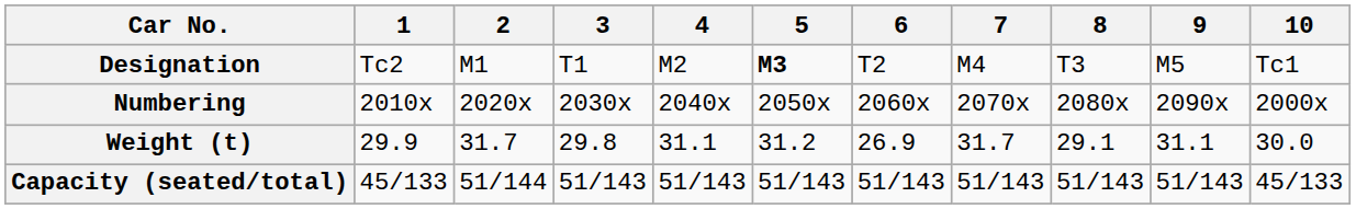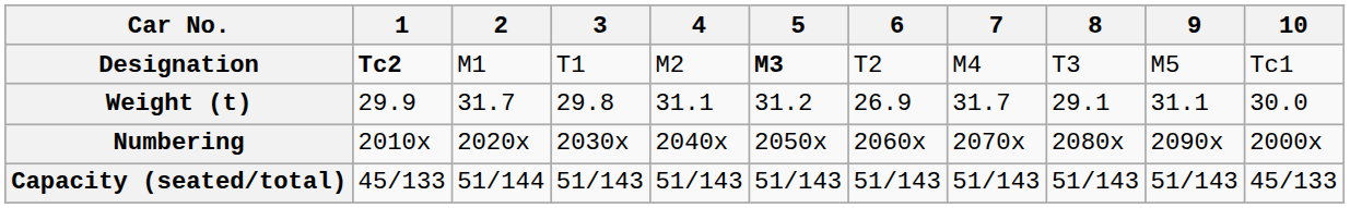 <table class="wikitable">
 <tr>
 <th>Car No.</th>
 <th>1</th>
 <th>2</th>
 <th>3</th>
 <th>4</th>
 <th>5</th>
 <th>6</th>
 <th>7</th>
 <th>8</th>
 <th>9</th>
 <th>10</th>
 </tr>
 <tr>
 <th>Designation</th>
-<td>Tc2</td>
+<td><strong>Tc2</strong></td>
 <td>M1</td>
 <td>T1</td>
 <td>M2</td>
 <td><strong>M3</strong></td>
 <td>T2</td>
 <td>M4</td>
 <td>T3</td>
 <td>M5</td>
 <td>Tc1</td>
+</tr>
+<tr>
+<th>Weight (<abbr>t</abbr>)</th>
+<td>29.9</td>
+<td>31.7</td>
+<td>29.8</td>
+<td>31.1</td>
+<td>31.2</td>
+<td>26.9</td>
+<td>31.7</td>
+<td>29.1</td>
+<td>31.1</td>
+<td>30.0</td>
 </tr>
 <tr>
 <th>Numbering</th>
 <td>2010x</td>
 <td>2020x</td>
 <td>2030x</td>
 <td>2040x</td>
 <td>2050x</td>
 <td>2060x</td>
 <td>2070x</td>
 <td>2080x</td>
 <td>2090x</td>
 <td>2000x</td>
 </tr>
 <tr>
-<th>Weight (<abbr>t</abbr>)</th>
-<td>29.9</td>
-<td>31.7</td>
-<td>29.8</td>
-<td>31.1</td>
-<td>31.2</td>
-<td>26.9</td>
-<td>31.7</td>
-<td>29.1</td>
-<td>31.1</td>
-<td>30.0</td>
-</tr>
-<tr>
 <th>Capacity (seated/total)</th>
 <td>45/133</td>
 <td>51/144</td>
 <td>51/143</td>
 <td>51/143</td>
 <td>51/143</td>
 <td>51/143</td>
 <td>51/143</td>
 <td>51/143</td>
 <td>51/143</td>
 <td>45/133</td>
 </tr>
 </table>
